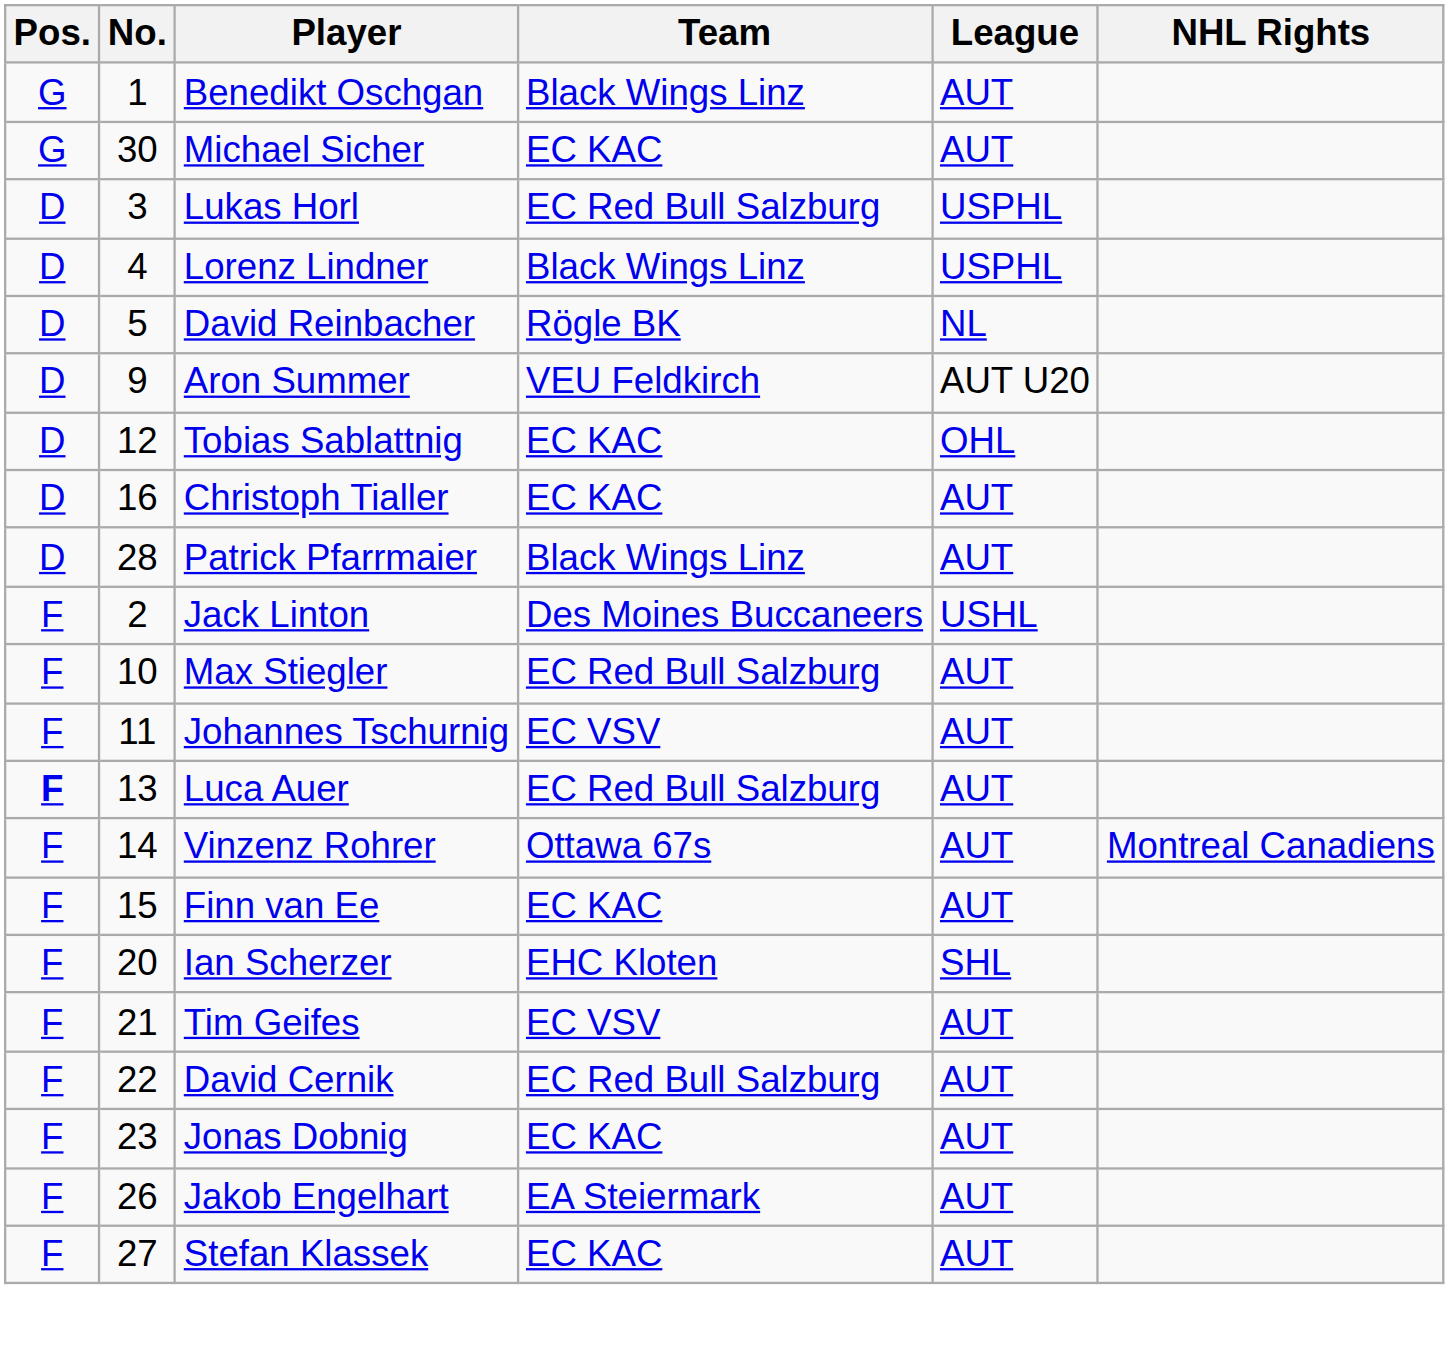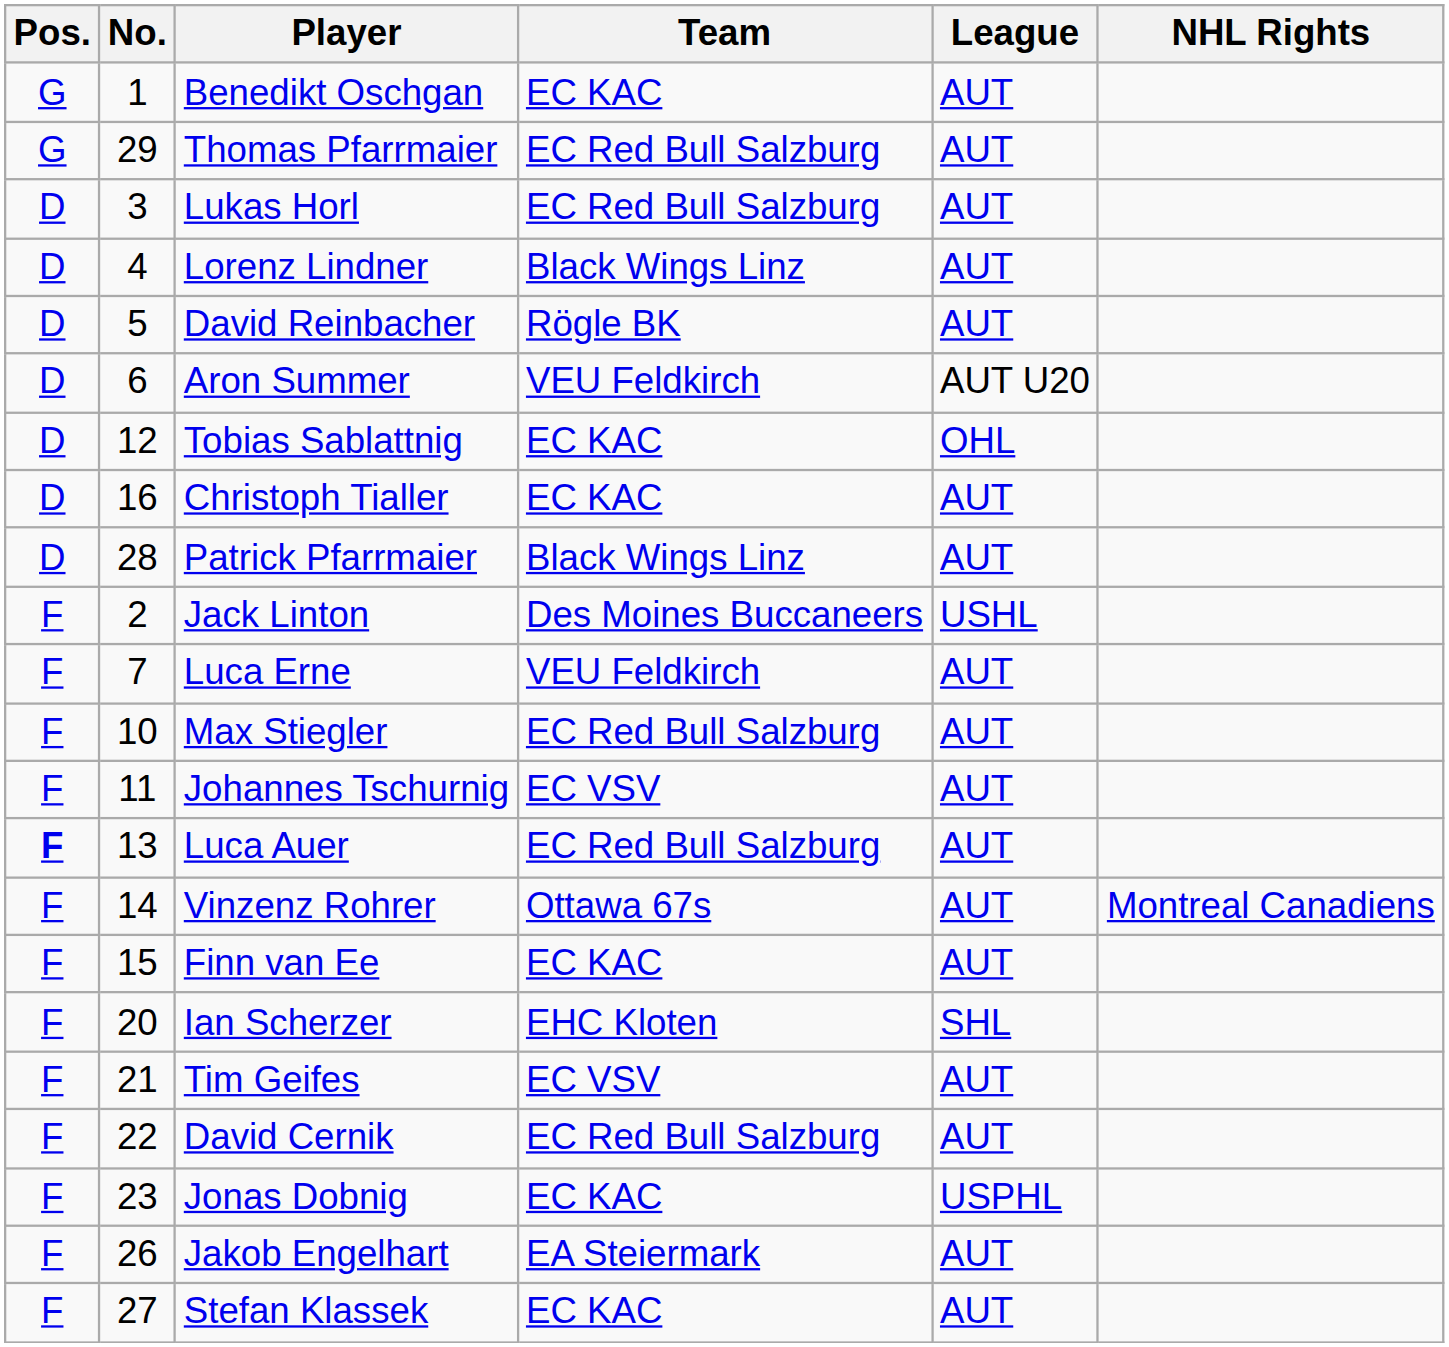 <table class="wikitable sortable">
 <tr>
 <th>Pos.</th>
 <th>No.</th>
 <th>Player</th>
 <th>Team</th>
 <th>League</th>
 <th>NHL Rights</th>
 </tr>
 <tr>
 <td style="text-align:center;"><a href='#'>G</a></td>
 <td style="text-align:center;">1</td>
 <td><a href='#'>Benedikt Oschgan</a></td>
-<td> <a href='#'>Black Wings Linz</a></td>
+<td> <a href='#'>EC KAC</a></td>
 <td> <a href='#'>AUT</a></td>
 <td></td>
 </tr>
 <tr>
 <td style="text-align:center;"><a href='#'>G</a></td>
-<td style="text-align:center;">30</td>
-<td><a href='#'>Michael Sicher</a></td>
-<td> <a href='#'>EC KAC</a></td>
+<td style="text-align:center;">29</td>
+<td><a href='#'>Thomas Pfarrmaier</a></td>
+<td> <a href='#'>EC Red Bull Salzburg</a></td>
 <td> <a href='#'>AUT</a></td>
 <td></td>
 </tr>
 <tr>
 <td style="text-align:center;"><a href='#'>D</a></td>
 <td style="text-align:center;">3</td>
 <td><a href='#'>Lukas Horl</a></td>
 <td> <a href='#'>EC Red Bull Salzburg</a></td>
-<td> <a href='#'>USPHL</a></td>
+<td> <a href='#'>AUT</a></td>
 <td></td>
 </tr>
 <tr>
 <td style="text-align:center;"><a href='#'>D</a></td>
 <td style="text-align:center;">4</td>
 <td><a href='#'>Lorenz Lindner</a></td>
 <td> <a href='#'>Black Wings Linz</a></td>
-<td> <a href='#'>USPHL</a></td>
+<td> <a href='#'>AUT</a></td>
 <td></td>
 </tr>
 <tr>
 <td style="text-align:center;"><a href='#'>D</a></td>
 <td style="text-align:center;">5</td>
 <td><a href='#'>David Reinbacher</a></td>
 <td> <a href='#'>Rögle BK</a></td>
-<td> <a href='#'>NL</a></td>
+<td> <a href='#'>AUT</a></td>
 <td></td>
 </tr>
 <tr>
 <td style="text-align:center;"><a href='#'>D</a></td>
-<td style="text-align:center;">9</td>
+<td style="text-align:center;">6</td>
 <td><a href='#'>Aron Summer</a></td>
 <td> <a href='#'>VEU Feldkirch</a></td>
 <td> AUT U20</td>
 <td></td>
 </tr>
 <tr>
 <td style="text-align:center;"><a href='#'>D</a></td>
 <td style="text-align:center;">12</td>
 <td><a href='#'>Tobias Sablattnig</a></td>
 <td> <a href='#'>EC KAC</a></td>
 <td> <a href='#'>OHL</a></td>
 <td></td>
 </tr>
 <tr>
 <td style="text-align:center;"><a href='#'>D</a></td>
 <td style="text-align:center;">16</td>
 <td><a href='#'>Christoph Tialler</a></td>
 <td> <a href='#'>EC KAC</a></td>
 <td> <a href='#'>AUT</a></td>
 <td></td>
 </tr>
 <tr>
 <td style="text-align:center;"><a href='#'>D</a></td>
 <td style="text-align:center;">28</td>
 <td><a href='#'>Patrick Pfarrmaier</a></td>
 <td> <a href='#'>Black Wings Linz</a></td>
 <td> <a href='#'>AUT</a></td>
 <td></td>
 </tr>
 <tr>
 <td style="text-align:center;"><a href='#'>F</a></td>
 <td style="text-align:center;">2</td>
 <td><a href='#'>Jack Linton</a></td>
 <td> <a href='#'>Des Moines Buccaneers</a></td>
 <td> <a href='#'>USHL</a></td>
+<td></td>
+</tr>
+<tr>
+<td style="text-align:center;"><a href='#'>F</a></td>
+<td style="text-align:center;">7</td>
+<td><a href='#'>Luca Erne</a></td>
+<td> <a href='#'>VEU Feldkirch</a></td>
+<td> <a href='#'>AUT</a></td>
 <td></td>
 </tr>
 <tr>
 <td style="text-align:center;"><a href='#'>F</a></td>
 <td style="text-align:center;">10</td>
 <td><a href='#'>Max Stiegler</a></td>
 <td> <a href='#'>EC Red Bull Salzburg</a></td>
 <td> <a href='#'>AUT</a></td>
 <td></td>
 </tr>
 <tr>
 <td style="text-align:center;"><a href='#'>F</a></td>
 <td style="text-align:center;">11</td>
 <td><a href='#'>Johannes Tschurnig</a></td>
 <td> <a href='#'>EC VSV</a></td>
 <td> <a href='#'>AUT</a></td>
 <td></td>
 </tr>
 <tr>
 <td style="text-align:center;"><strong><a href='#'>F</a></strong></td>
 <td style="text-align:center;">13</td>
 <td><a href='#'>Luca Auer</a></td>
 <td> <a href='#'>EC Red Bull Salzburg</a></td>
 <td> <a href='#'>AUT</a></td>
 <td></td>
 </tr>
 <tr>
 <td style="text-align:center;"><a href='#'>F</a></td>
 <td style="text-align:center;">14</td>
 <td><a href='#'>Vinzenz Rohrer</a></td>
 <td> <a href='#'>Ottawa 67s</a></td>
 <td> <a href='#'>AUT</a></td>
 <td><a href='#'>Montreal Canadiens</a></td>
 </tr>
 <tr>
 <td style="text-align:center;"><a href='#'>F</a></td>
 <td style="text-align:center;">15</td>
 <td><a href='#'>Finn van Ee</a></td>
 <td> <a href='#'>EC KAC</a></td>
 <td> <a href='#'>AUT</a></td>
 <td></td>
 </tr>
 <tr>
 <td style="text-align:center;"><a href='#'>F</a></td>
 <td style="text-align:center;">20</td>
 <td><a href='#'>Ian Scherzer</a></td>
 <td> <a href='#'>EHC Kloten</a></td>
 <td> <a href='#'>SHL</a></td>
 <td></td>
 </tr>
 <tr>
 <td style="text-align:center;"><a href='#'>F</a></td>
 <td style="text-align:center;">21</td>
 <td><a href='#'>Tim Geifes</a></td>
 <td> <a href='#'>EC VSV</a></td>
 <td> <a href='#'>AUT</a></td>
 <td></td>
 </tr>
 <tr>
 <td style="text-align:center;"><a href='#'>F</a></td>
 <td style="text-align:center;">22</td>
 <td><a href='#'>David Cernik</a></td>
 <td> <a href='#'>EC Red Bull Salzburg</a></td>
 <td> <a href='#'>AUT</a></td>
 <td></td>
 </tr>
 <tr>
 <td style="text-align:center;"><a href='#'>F</a></td>
 <td style="text-align:center;">23</td>
 <td><a href='#'>Jonas Dobnig</a></td>
 <td> <a href='#'>EC KAC</a></td>
-<td> <a href='#'>AUT</a></td>
+<td> <a href='#'>USPHL</a></td>
 <td></td>
 </tr>
 <tr>
 <td style="text-align:center;"><a href='#'>F</a></td>
 <td style="text-align:center;">26</td>
 <td><a href='#'>Jakob Engelhart</a></td>
 <td> <a href='#'>EA Steiermark</a></td>
 <td> <a href='#'>AUT</a></td>
 <td></td>
 </tr>
 <tr>
 <td style="text-align:center;"><a href='#'>F</a></td>
 <td style="text-align:center;">27</td>
 <td><a href='#'>Stefan Klassek</a></td>
 <td> <a href='#'>EC KAC</a></td>
 <td> <a href='#'>AUT</a></td>
 <td></td>
 </tr>
 </table>
